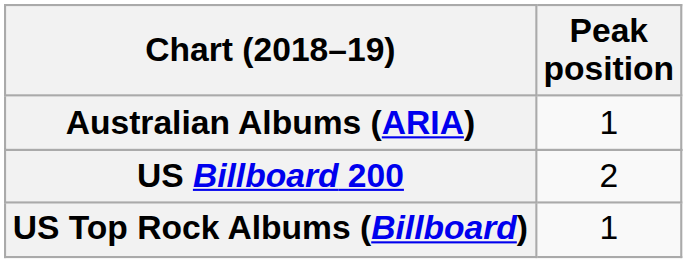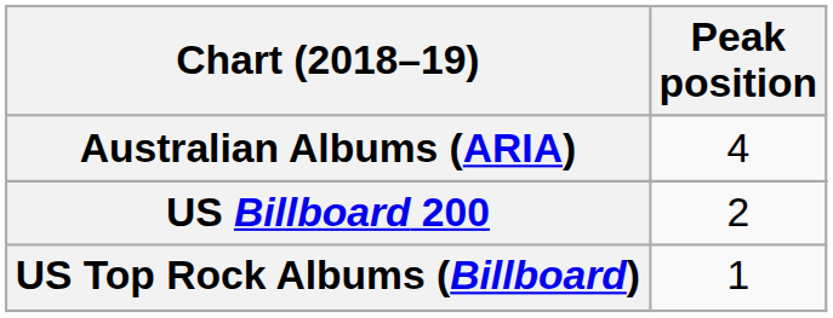 <table class="wikitable sortable plainrowheaders" style="text-align:center">
 <tr>
 <th scope="col">Chart (2018–19)</th>
 <th scope="col">Peak<br>position</th>
 </tr>
 <tr>
 <th scope="row">Australian Albums (<a href='#'>ARIA</a>)</th>
-<td>1</td>
+<td>4</td>
 </tr>
 <tr>
 </tr>
 <tr>
 </tr>
 <tr>
 </tr>
 <tr>
 </tr>
 <tr>
 </tr>
 <tr>
 </tr>
 <tr>
 </tr>
 <tr>
 </tr>
 <tr>
 </tr>
 <tr>
 </tr>
 <tr>
 </tr>
 <tr>
 <th scope="row">US <a href='#'><em>Billboard</em> 200</a></th>
 <td>2</td>
 </tr>
 <tr>
 <th scope="row">US Top Rock Albums (<em><a href='#'>Billboard</a></em>)</th>
 <td>1</td>
 </tr>
 </table>
